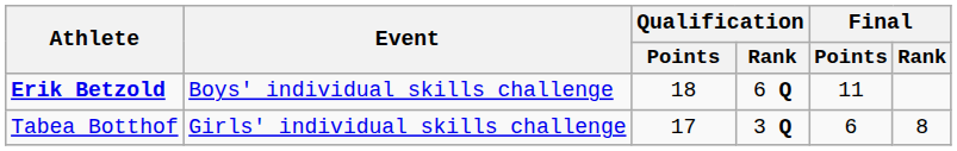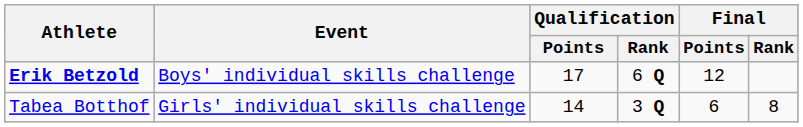 <table class="wikitable" style="font-size:90%">
 <tr>
 <th rowspan=2>Athlete</th>
 <th rowspan=2>Event</th>
 <th colspan=2>Qualification</th>
 <th colspan=2>Final</th>
 </tr>
 <tr style="font-size:95%">
 <th>Points</th>
 <th>Rank</th>
 <th>Points</th>
 <th>Rank</th>
 </tr>
 <tr align=center>
 <td align=left><strong><a href='#'>Erik Betzold</a></strong></td>
 <td align=left><a href='#'>Boys' individual skills challenge</a></td>
-<td>18</td>
+<td>17</td>
 <td>6 <strong>Q</strong></td>
-<td>11</td>
+<td>12</td>
 <td></td>
 </tr>
 <tr align=center>
 <td align=left><a href='#'>Tabea Botthof</a></td>
 <td align=left><a href='#'>Girls' individual skills challenge</a></td>
-<td>17</td>
+<td>14</td>
 <td>3 <strong>Q</strong></td>
 <td>6</td>
 <td>8</td>
 </tr>
 </table>
